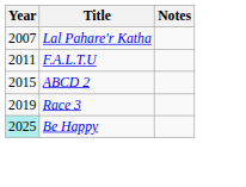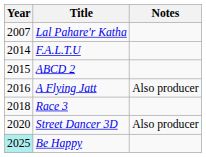 <table class="wikitable">
 <tr>
 <th>Year</th>
 <th>Title</th>
 <th>Notes</th>
 </tr>
 <tr>
 <td>2007</td>
 <td><a href='#'><em>Lal Pahare'r Katha</em></a></td>
 <td></td>
 </tr>
 <tr>
-<td>2011</td>
+<td>2014</td>
 <td><em><a href='#'>F.A.L.T.U</a></em></td>
 <td></td>
 </tr>
 <tr>
 <td>2015</td>
 <td><a href='#'><em>ABCD 2</em></a></td>
 <td></td>
 </tr>
 <tr>
-<td>2019</td>
+<td>2016</td>
+<td><a href='#'><em>A Flying Jatt</em></a></td>
+<td>Also producer</td>
+</tr>
+<tr>
+<td>2018</td>
 <td><a href='#'><em>Race 3</em></a></td>
 <td></td>
+</tr>
+<tr>
+<td>2020</td>
+<td><a href='#'><em>Street Dancer 3D</em></a></td>
+<td>Also producer</td>
 </tr>
 <tr>
 <td style="background: paleturquoise;">2025</td>
 <td><a href='#'><em>Be Happy</em></a></td>
 <td></td>
 </tr>
 </table>
